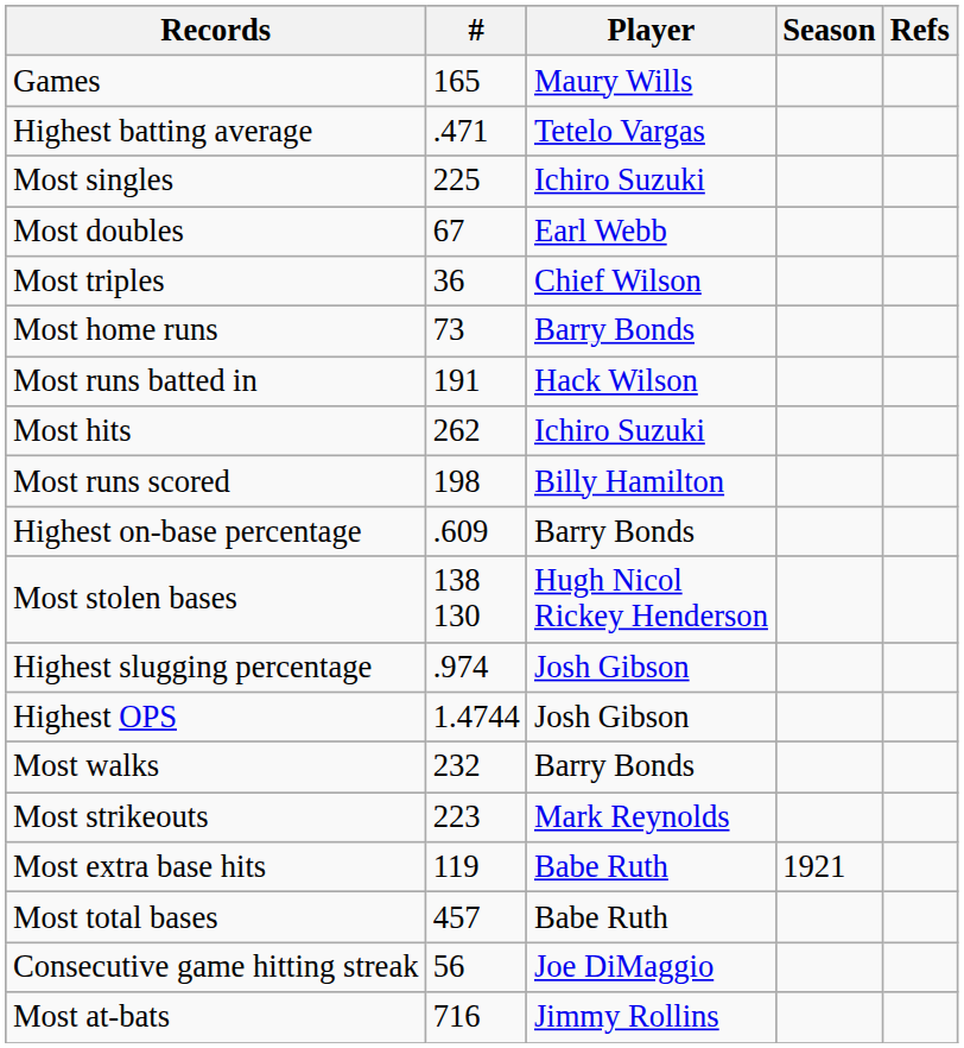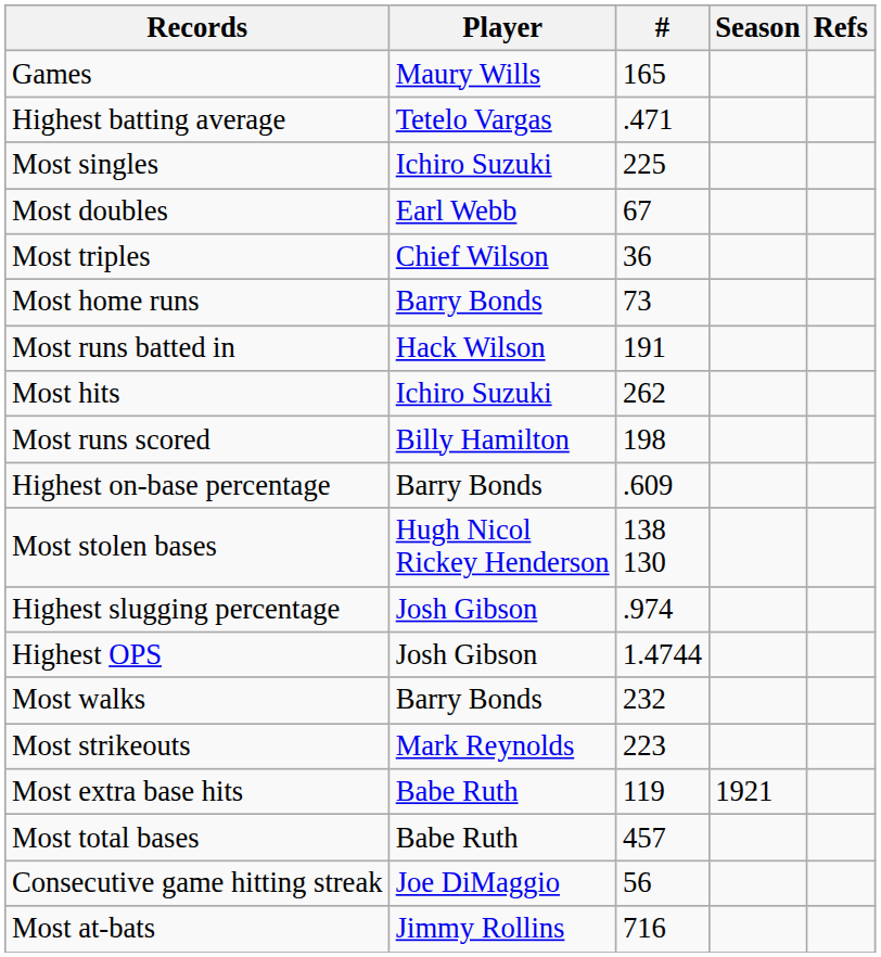 <table class="wikitable sortable">
 <tr>
 <th>Records</th>
+<th>Player</th>
 <th>#</th>
-<th>Player</th>
 <th>Season</th>
 <th>Refs</th>
 </tr>
 <tr>
 <td>Games</td>
+<td><a href='#'>Maury Wills</a></td>
 <td>165</td>
-<td><a href='#'>Maury Wills</a></td>
 <td></td>
 <td></td>
 </tr>
 <tr>
 <td>Highest batting average</td>
+<td><a href='#'>Tetelo Vargas</a></td>
 <td>.471</td>
-<td><a href='#'>Tetelo Vargas</a></td>
 <td></td>
 <td></td>
 </tr>
 <tr>
 <td>Most singles</td>
+<td><a href='#'>Ichiro Suzuki</a></td>
 <td>225</td>
-<td><a href='#'>Ichiro Suzuki</a></td>
 <td></td>
 <td></td>
 </tr>
 <tr>
 <td>Most doubles</td>
+<td><a href='#'>Earl Webb</a></td>
 <td>67</td>
-<td><a href='#'>Earl Webb</a></td>
 <td></td>
 <td></td>
 </tr>
 <tr>
 <td>Most triples</td>
+<td><a href='#'>Chief Wilson</a></td>
 <td>36</td>
-<td><a href='#'>Chief Wilson</a></td>
 <td></td>
 <td></td>
 </tr>
 <tr>
 <td>Most home runs</td>
+<td><a href='#'>Barry Bonds</a></td>
 <td>73</td>
-<td><a href='#'>Barry Bonds</a></td>
 <td></td>
 <td></td>
 </tr>
 <tr>
 <td>Most runs batted in</td>
+<td><a href='#'>Hack Wilson</a></td>
 <td>191</td>
-<td><a href='#'>Hack Wilson</a></td>
 <td></td>
 <td></td>
 </tr>
 <tr>
 <td>Most hits</td>
+<td><a href='#'>Ichiro Suzuki</a></td>
 <td>262</td>
-<td><a href='#'>Ichiro Suzuki</a></td>
 <td></td>
 <td></td>
 </tr>
 <tr>
 <td>Most runs scored</td>
+<td><a href='#'>Billy Hamilton</a></td>
 <td>198</td>
-<td><a href='#'>Billy Hamilton</a></td>
 <td></td>
 <td></td>
 </tr>
 <tr>
 <td>Highest on-base percentage</td>
+<td>Barry Bonds</td>
 <td>.609</td>
-<td>Barry Bonds</td>
 <td></td>
 <td></td>
 </tr>
 <tr>
 <td>Most stolen bases</td>
+<td><a href='#'>Hugh Nicol</a><br><a href='#'>Rickey Henderson</a></td>
 <td>138<br>130</td>
-<td><a href='#'>Hugh Nicol</a><br><a href='#'>Rickey Henderson</a></td>
 <td><br></td>
 <td></td>
 </tr>
 <tr>
 <td>Highest slugging percentage</td>
+<td><a href='#'>Josh Gibson</a></td>
 <td>.974</td>
-<td><a href='#'>Josh Gibson</a></td>
 <td></td>
 <td></td>
 </tr>
 <tr>
 <td>Highest <a href='#'>OPS</a></td>
+<td>Josh Gibson</td>
 <td>1.4744</td>
-<td>Josh Gibson</td>
 <td></td>
 <td></td>
 </tr>
 <tr>
 <td>Most walks</td>
+<td>Barry Bonds</td>
 <td>232</td>
-<td>Barry Bonds</td>
 <td></td>
 <td></td>
 </tr>
 <tr>
 <td>Most strikeouts</td>
+<td><a href='#'>Mark Reynolds</a></td>
 <td>223</td>
-<td><a href='#'>Mark Reynolds</a></td>
 <td></td>
 <td></td>
 </tr>
 <tr>
 <td>Most extra base hits</td>
+<td><a href='#'>Babe Ruth</a></td>
 <td>119</td>
-<td><a href='#'>Babe Ruth</a></td>
 <td>1921</td>
 <td></td>
 </tr>
 <tr>
 <td>Most total bases</td>
+<td>Babe Ruth</td>
 <td>457</td>
-<td>Babe Ruth</td>
 <td></td>
 <td></td>
 </tr>
 <tr>
 <td>Consecutive game hitting streak</td>
+<td><a href='#'>Joe DiMaggio</a></td>
 <td>56</td>
-<td><a href='#'>Joe DiMaggio</a></td>
 <td></td>
 <td></td>
 </tr>
 <tr>
 <td>Most at-bats</td>
+<td><a href='#'>Jimmy Rollins</a></td>
 <td>716</td>
-<td><a href='#'>Jimmy Rollins</a></td>
 <td></td>
 <td></td>
 </tr>
 </table>
